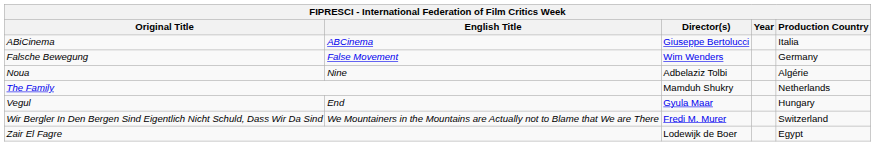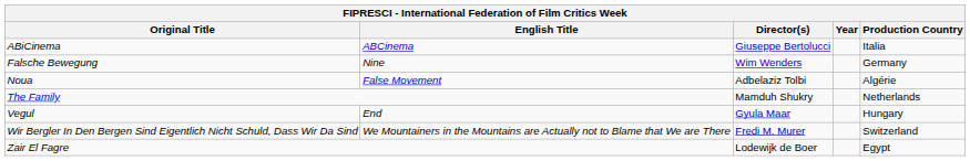 <table class="wikitable">
 <tr>
 <th colspan="5"><strong>FIPRESCI - International Federation of Film Critics Week</strong></th>
 </tr>
 <tr>
 <th>Original Title</th>
 <th>English Title</th>
 <th>Director(s)</th>
 <th>Year</th>
 <th>Production Country</th>
 </tr>
 <tr>
 <td><em>ABiCinema</em></td>
 <td><em><a href='#'>ABCinema</a></em></td>
 <td><a href='#'>Giuseppe Bertolucci</a></td>
 <td></td>
 <td>Italia</td>
 </tr>
 <tr>
 <td><em>Falsche Bewegung</em></td>
-<td><em><a href='#'>False Movement</a></em></td>
+<td><em>Nine</em></td>
 <td><a href='#'>Wim Wenders</a></td>
 <td></td>
 <td>Germany</td>
 </tr>
 <tr>
 <td><em>Noua</em></td>
-<td><em>Nine</em></td>
+<td><em><a href='#'>False Movement</a></em></td>
 <td>Adbelaziz Tolbi</td>
 <td></td>
 <td>Algérie</td>
 </tr>
 <tr>
 <td colspan="2"><em><a href='#'>The Family</a></em></td>
 <td>Mamduh Shukry</td>
 <td></td>
 <td>Netherlands</td>
 </tr>
 <tr>
 <td><em>Vegul</em></td>
 <td><em>End</em></td>
 <td><a href='#'>Gyula Maar</a></td>
 <td></td>
 <td>Hungary</td>
 </tr>
 <tr>
 <td><em>Wir Bergler In Den Bergen Sind Eigentlich Nicht Schuld, Dass Wir Da Sind</em></td>
 <td><em>We Mountainers in the Mountains are Actually not to Blame that We are There</em></td>
 <td><a href='#'>Fredi M. Murer</a></td>
 <td></td>
 <td>Switzerland</td>
 </tr>
 <tr>
 <td colspan="2"><em>Zair El Fagre</em></td>
 <td>Lodewijk de Boer</td>
 <td></td>
 <td>Egypt</td>
 </tr>
 </table>
